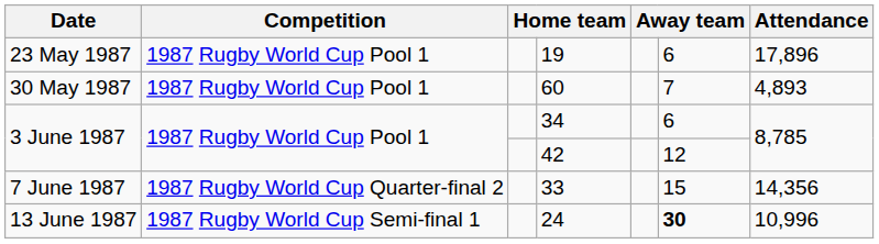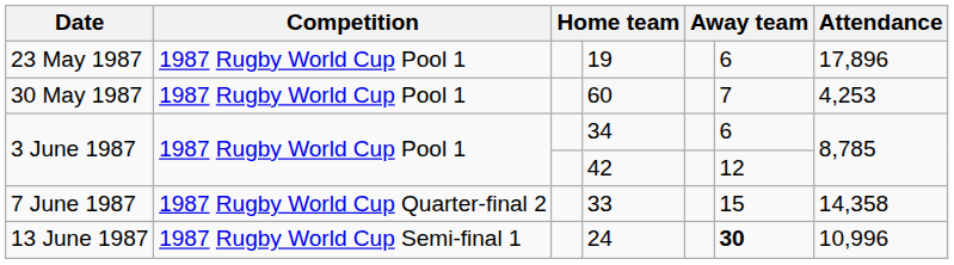 <table class="wikitable">
 <tr>
 <th>Date</th>
 <th>Competition</th>
 <th colspan=2>Home team</th>
 <th colspan=2>Away team</th>
 <th>Attendance</th>
 </tr>
 <tr>
 <td>23 May 1987</td>
 <td><a href='#'>1987</a> <a href='#'>Rugby World Cup</a> Pool 1</td>
 <td></td>
 <td>19</td>
 <td></td>
 <td>6</td>
 <td>17,896</td>
 </tr>
 <tr>
 <td>30 May 1987</td>
 <td><a href='#'>1987</a> <a href='#'>Rugby World Cup</a> Pool 1</td>
 <td></td>
 <td>60</td>
 <td></td>
 <td>7</td>
-<td>4,893</td>
+<td>4,253</td>
 </tr>
 <tr>
 <td rowspan=2>3 June 1987</td>
 <td rowspan=2><a href='#'>1987</a> <a href='#'>Rugby World Cup</a> Pool 1</td>
 <td></td>
 <td>34</td>
 <td></td>
 <td>6</td>
 <td rowspan=2>8,785</td>
 </tr>
 <tr>
 <td></td>
 <td>42</td>
 <td></td>
 <td>12</td>
 </tr>
 <tr>
 <td>7 June 1987</td>
 <td><a href='#'>1987</a> <a href='#'>Rugby World Cup</a> Quarter-final 2</td>
 <td></td>
 <td>33</td>
 <td></td>
 <td>15</td>
-<td>14,356</td>
+<td>14,358</td>
 </tr>
 <tr>
 <td>13 June 1987</td>
 <td><a href='#'>1987</a> <a href='#'>Rugby World Cup</a> Semi-final 1</td>
 <td></td>
 <td>24</td>
 <td></td>
 <td><strong>30</strong></td>
 <td>10,996</td>
 </tr>
 </table>
